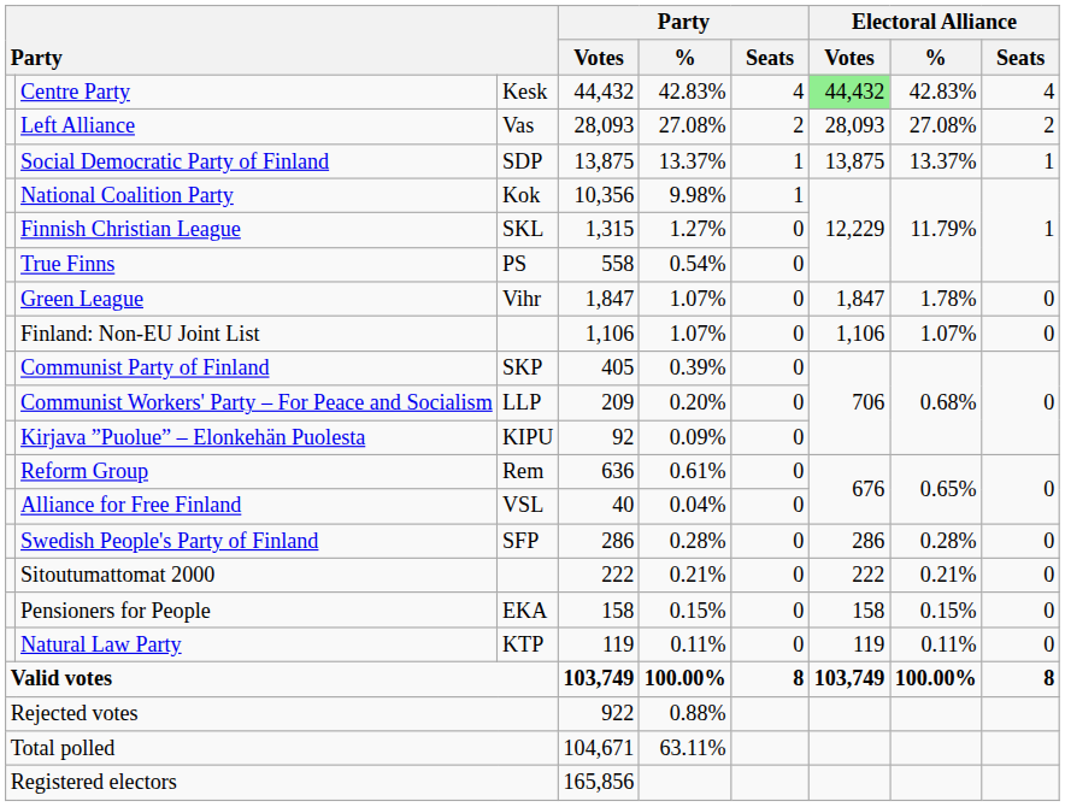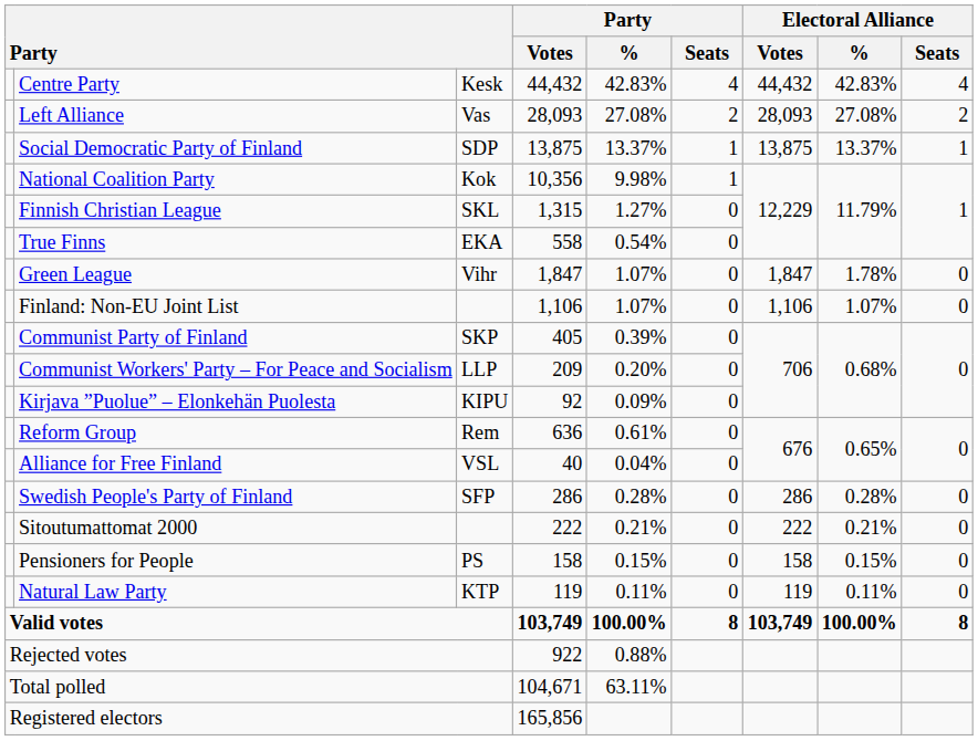 <table class="wikitable" border="1" style="text-align:right;">
 <tr>
 <th style="text-align:left;" valign=bottom rowspan=2 colspan=3>Party</th>
 <th colspan=3>Party</th>
 <th colspan=3>Electoral Alliance</th>
 </tr>
 <tr>
 <th align=center valign=bottom width="50">Votes</th>
 <th align=center valign=bottom width="50">%</th>
 <th align=center valign=bottom width="50">Seats</th>
 <th align=center valign=bottom width="50">Votes</th>
 <th align=center valign=bottom width="50">%</th>
 <th align=center valign=bottom width="50">Seats</th>
 </tr>
 <tr>
 <td></td>
 <td align=left><a href='#'>Centre Party</a></td>
 <td align=left>Kesk</td>
 <td>44,432</td>
 <td>42.83%</td>
 <td>4</td>
-<td style="background: lightgreen;">44,432</td>
+<td>44,432</td>
 <td>42.83%</td>
 <td>4</td>
 </tr>
 <tr>
 <td></td>
 <td align=left><a href='#'>Left Alliance</a></td>
 <td align=left>Vas</td>
 <td>28,093</td>
 <td>27.08%</td>
 <td>2</td>
 <td>28,093</td>
 <td>27.08%</td>
 <td>2</td>
 </tr>
 <tr>
 <td></td>
 <td align=left style="white-space: nowrap;"><a href='#'>Social Democratic Party of Finland</a></td>
 <td align=left>SDP</td>
 <td>13,875</td>
 <td>13.37%</td>
 <td>1</td>
 <td>13,875</td>
 <td>13.37%</td>
 <td>1</td>
 </tr>
 <tr>
 <td></td>
 <td align=left><a href='#'>National Coalition Party</a></td>
 <td align=left>Kok</td>
 <td>10,356</td>
 <td>9.98%</td>
 <td>1</td>
 <td rowspan=3>12,229</td>
 <td rowspan=3>11.79%</td>
 <td rowspan=3>1</td>
 </tr>
 <tr>
 <td></td>
 <td align=left><a href='#'>Finnish Christian League</a></td>
 <td align=left>SKL</td>
 <td>1,315</td>
 <td>1.27%</td>
 <td>0</td>
 </tr>
 <tr>
 <td></td>
 <td align=left><a href='#'>True Finns</a></td>
-<td align=left>PS</td>
+<td align=left>EKA</td>
 <td>558</td>
 <td>0.54%</td>
 <td>0</td>
 </tr>
 <tr>
 <td></td>
 <td align=left><a href='#'>Green League</a></td>
 <td align=left>Vihr</td>
 <td>1,847</td>
 <td>1.07%</td>
 <td>0</td>
 <td>1,847</td>
 <td>1.78%</td>
 <td>0</td>
 </tr>
 <tr>
 <td></td>
 <td align=left>Finland: Non-EU Joint List</td>
 <td align=left></td>
 <td>1,106</td>
 <td>1.07%</td>
 <td>0</td>
 <td>1,106</td>
 <td>1.07%</td>
 <td>0</td>
 </tr>
 <tr>
 <td></td>
 <td align=left><a href='#'>Communist Party of Finland</a></td>
 <td align=left>SKP</td>
 <td>405</td>
 <td>0.39%</td>
 <td>0</td>
 <td rowspan=3>706</td>
 <td rowspan=3>0.68%</td>
 <td rowspan=3>0</td>
 </tr>
 <tr>
 <td></td>
 <td align=left><a href='#'>Communist Workers' Party – For Peace and Socialism</a></td>
 <td align=left>LLP</td>
 <td>209</td>
 <td>0.20%</td>
 <td>0</td>
 </tr>
 <tr>
 <td></td>
 <td align=left><a href='#'>Kirjava ”Puolue” – Elonkehän Puolesta</a></td>
 <td align=left>KIPU</td>
 <td>92</td>
 <td>0.09%</td>
 <td>0</td>
 </tr>
 <tr>
 <td></td>
 <td align=left><a href='#'>Reform Group</a></td>
 <td align=left>Rem</td>
 <td>636</td>
 <td>0.61%</td>
 <td>0</td>
 <td rowspan=2>676</td>
 <td rowspan=2>0.65%</td>
 <td rowspan=2>0</td>
 </tr>
 <tr>
 <td></td>
 <td align=left><a href='#'>Alliance for Free Finland</a></td>
 <td align=left>VSL</td>
 <td>40</td>
 <td>0.04%</td>
 <td>0</td>
 </tr>
 <tr>
 <td></td>
 <td align=left><a href='#'>Swedish People's Party of Finland</a></td>
 <td align=left>SFP</td>
 <td>286</td>
 <td>0.28%</td>
 <td>0</td>
 <td>286</td>
 <td>0.28%</td>
 <td>0</td>
 </tr>
 <tr>
 <td></td>
 <td align=left>Sitoutumattomat 2000</td>
 <td align=left></td>
 <td>222</td>
 <td>0.21%</td>
 <td>0</td>
 <td>222</td>
 <td>0.21%</td>
 <td>0</td>
 </tr>
 <tr>
 <td></td>
 <td align=left>Pensioners for People</td>
-<td align=left>EKA</td>
+<td align=left>PS</td>
 <td>158</td>
 <td>0.15%</td>
 <td>0</td>
 <td>158</td>
 <td>0.15%</td>
 <td>0</td>
 </tr>
 <tr>
 <td></td>
 <td align=left><a href='#'>Natural Law Party</a></td>
 <td align=left>KTP</td>
 <td>119</td>
 <td>0.11%</td>
 <td>0</td>
 <td>119</td>
 <td>0.11%</td>
 <td>0</td>
 </tr>
 <tr style="font-weight:bold">
 <td align=left colspan=3>Valid votes</td>
 <td>103,749</td>
 <td>100.00%</td>
 <td>8</td>
 <td>103,749</td>
 <td>100.00%</td>
 <td>8</td>
 </tr>
 <tr>
 <td align=left colspan=3>Rejected votes</td>
 <td>922</td>
 <td>0.88%</td>
 <td></td>
 <td></td>
 <td></td>
 <td></td>
 </tr>
 <tr>
 <td align=left colspan=3>Total polled</td>
 <td>104,671</td>
 <td>63.11%</td>
 <td></td>
 <td></td>
 <td></td>
 <td></td>
 </tr>
 <tr>
 <td align=left colspan=3>Registered electors</td>
 <td>165,856</td>
 <td></td>
 <td></td>
 <td></td>
 <td></td>
 <td></td>
 </tr>
 </table>
